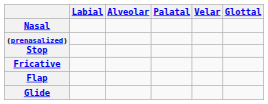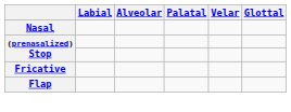 <table class=wikitable style=text-align:center>
 <tr>
 <th></th>
 <th><a href='#'>Labial</a></th>
 <th><a href='#'>Alveolar</a></th>
 <th><a href='#'>Palatal</a></th>
 <th><a href='#'>Velar</a></th>
 <th><a href='#'>Glottal</a></th>
 </tr>
 <tr>
 <th><a href='#'>Nasal</a></th>
 <td></td>
 <td></td>
 <td></td>
 <td></td>
 <td></td>
 </tr>
 <tr>
 <th rowspan=2><small>(<a href='#'>prenasalized</a>)</small><br><a href='#'>Stop</a></th>
 <td></td>
 <td></td>
 <td></td>
 <td></td>
 <td></td>
 </tr>
 <tr>
 <td></td>
 <td></td>
 <td></td>
 <td></td>
 <td></td>
 </tr>
 <tr>
 <th><a href='#'>Fricative</a></th>
 <td></td>
 <td></td>
 <td></td>
 <td></td>
 <td></td>
 </tr>
 <tr>
 <th><a href='#'>Flap</a></th>
 <td></td>
 <td></td>
 <td></td>
 <td></td>
 <td></td>
 </tr>
-<tr>
-<th><a href='#'>Glide</a></th>
-<td></td>
-<td></td>
-<td></td>
-<td></td>
-<td></td>
-</tr>
 </table>
